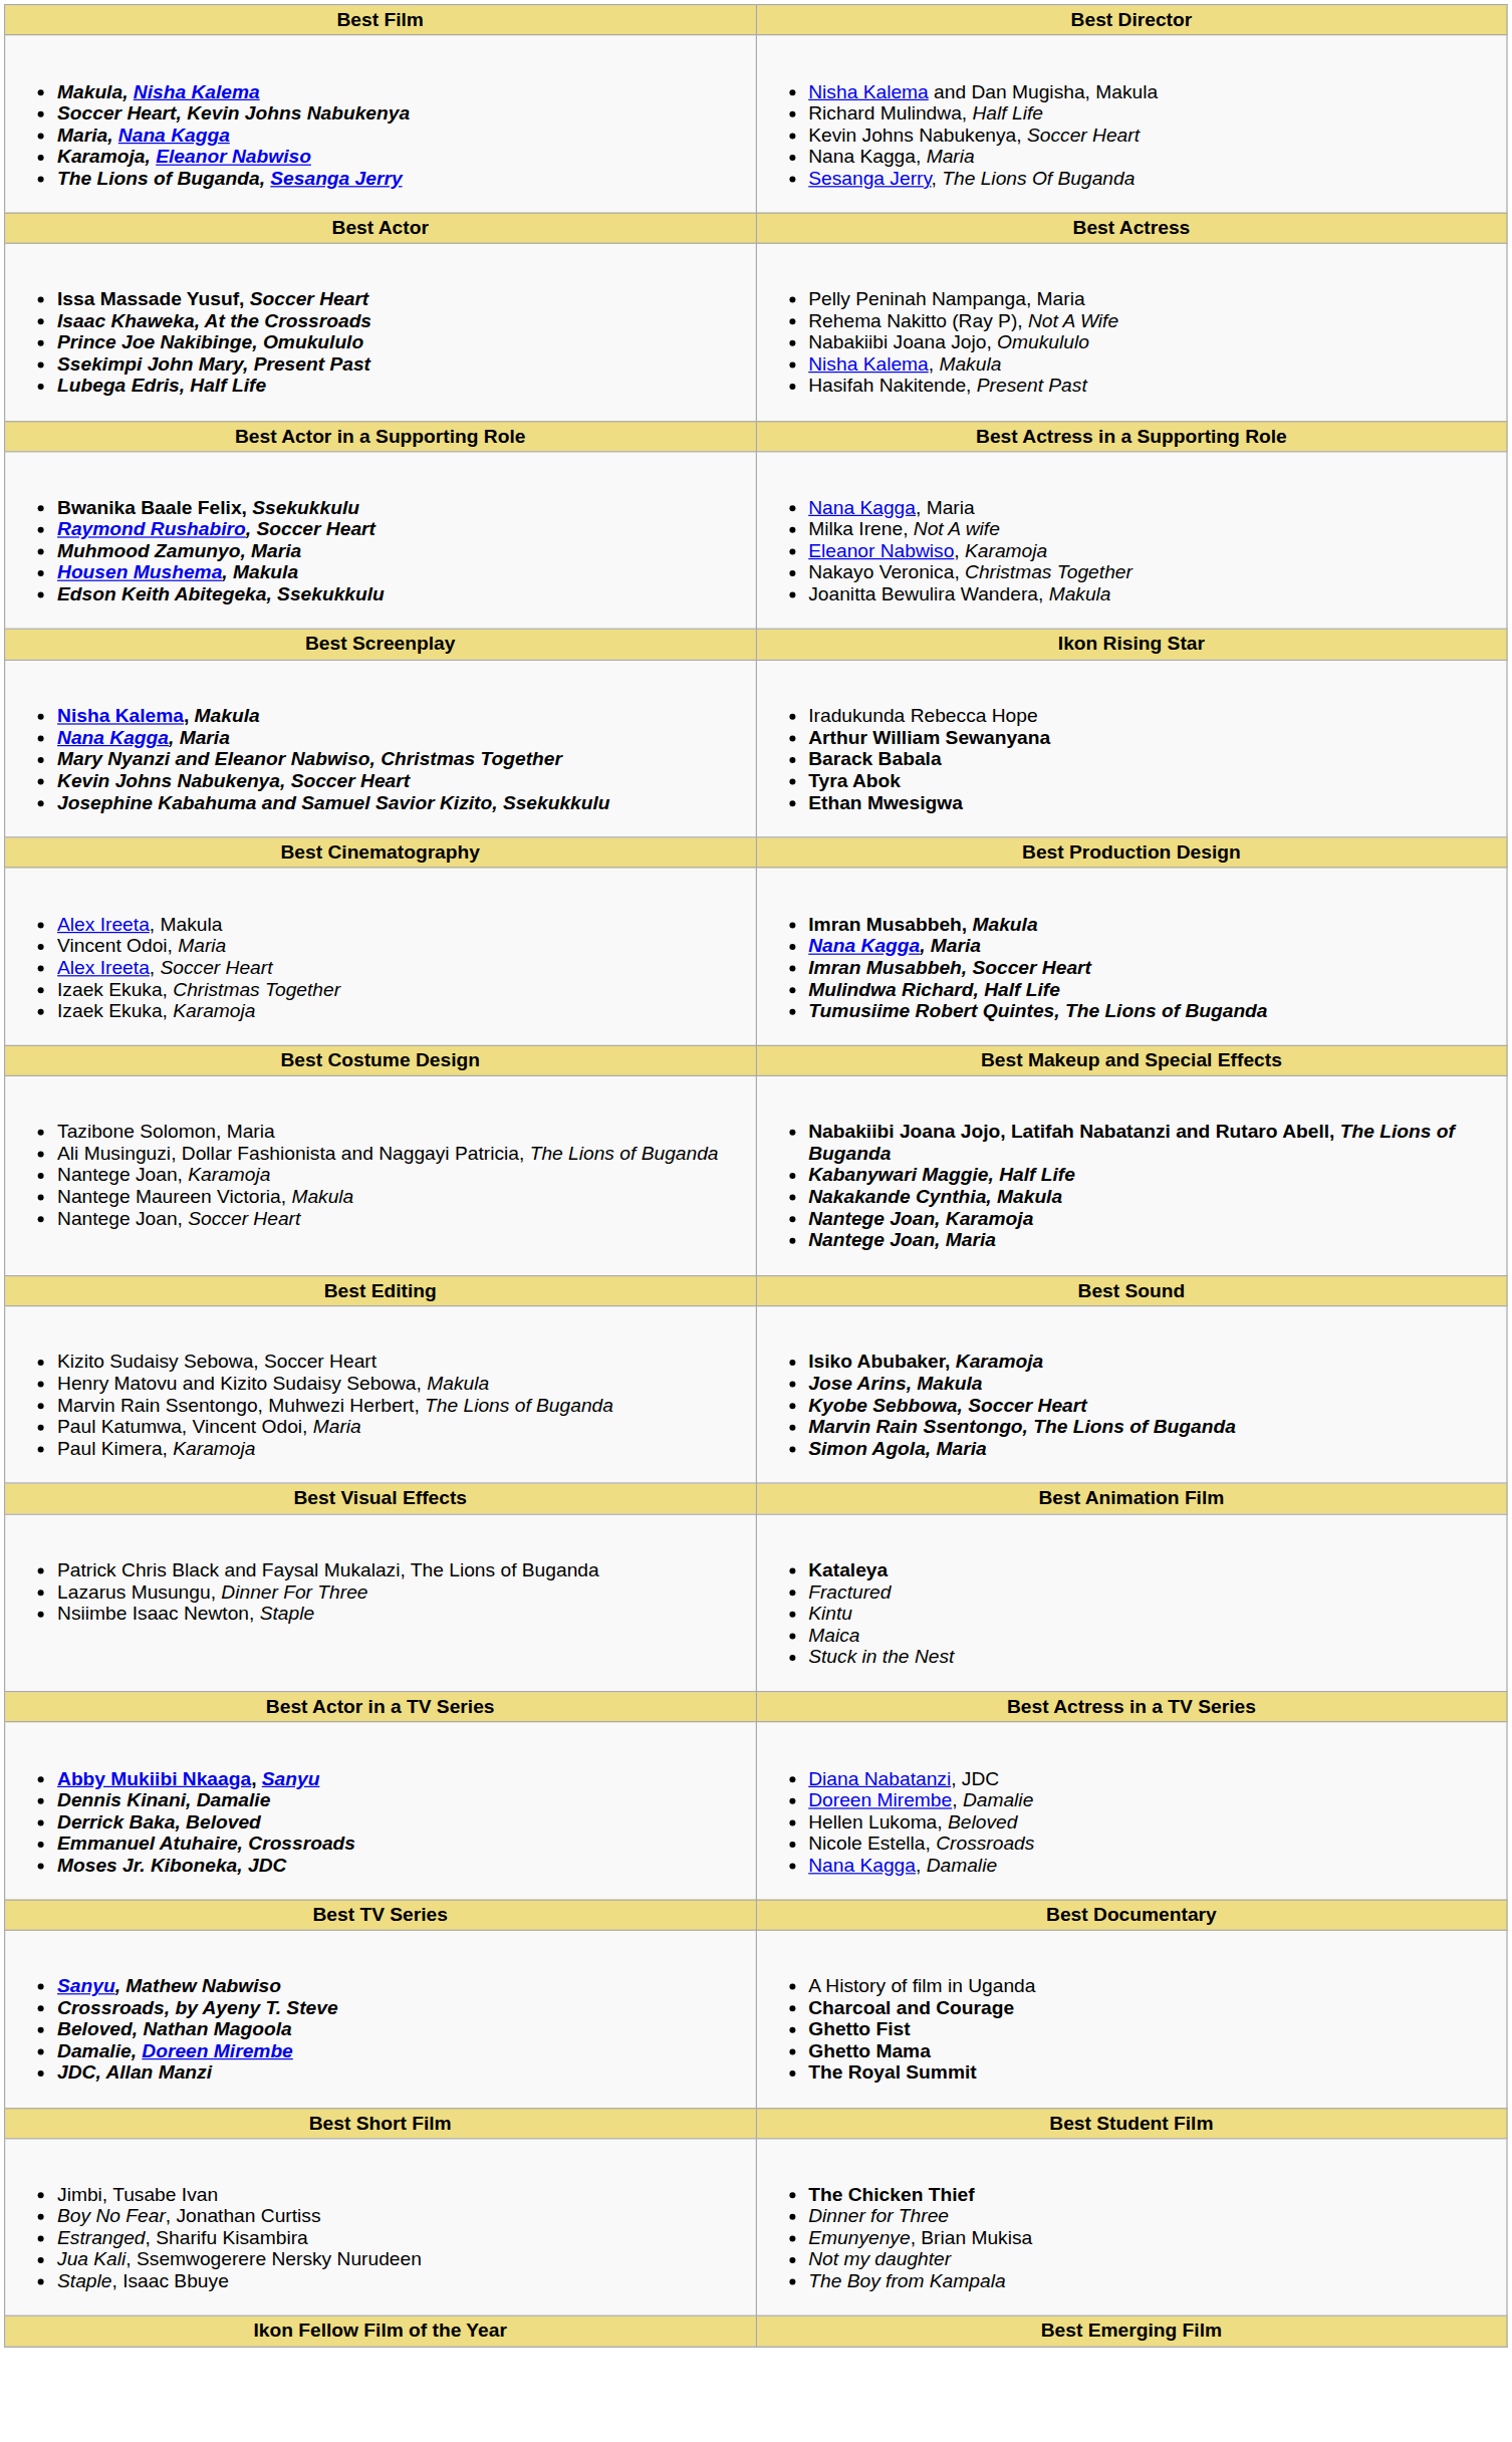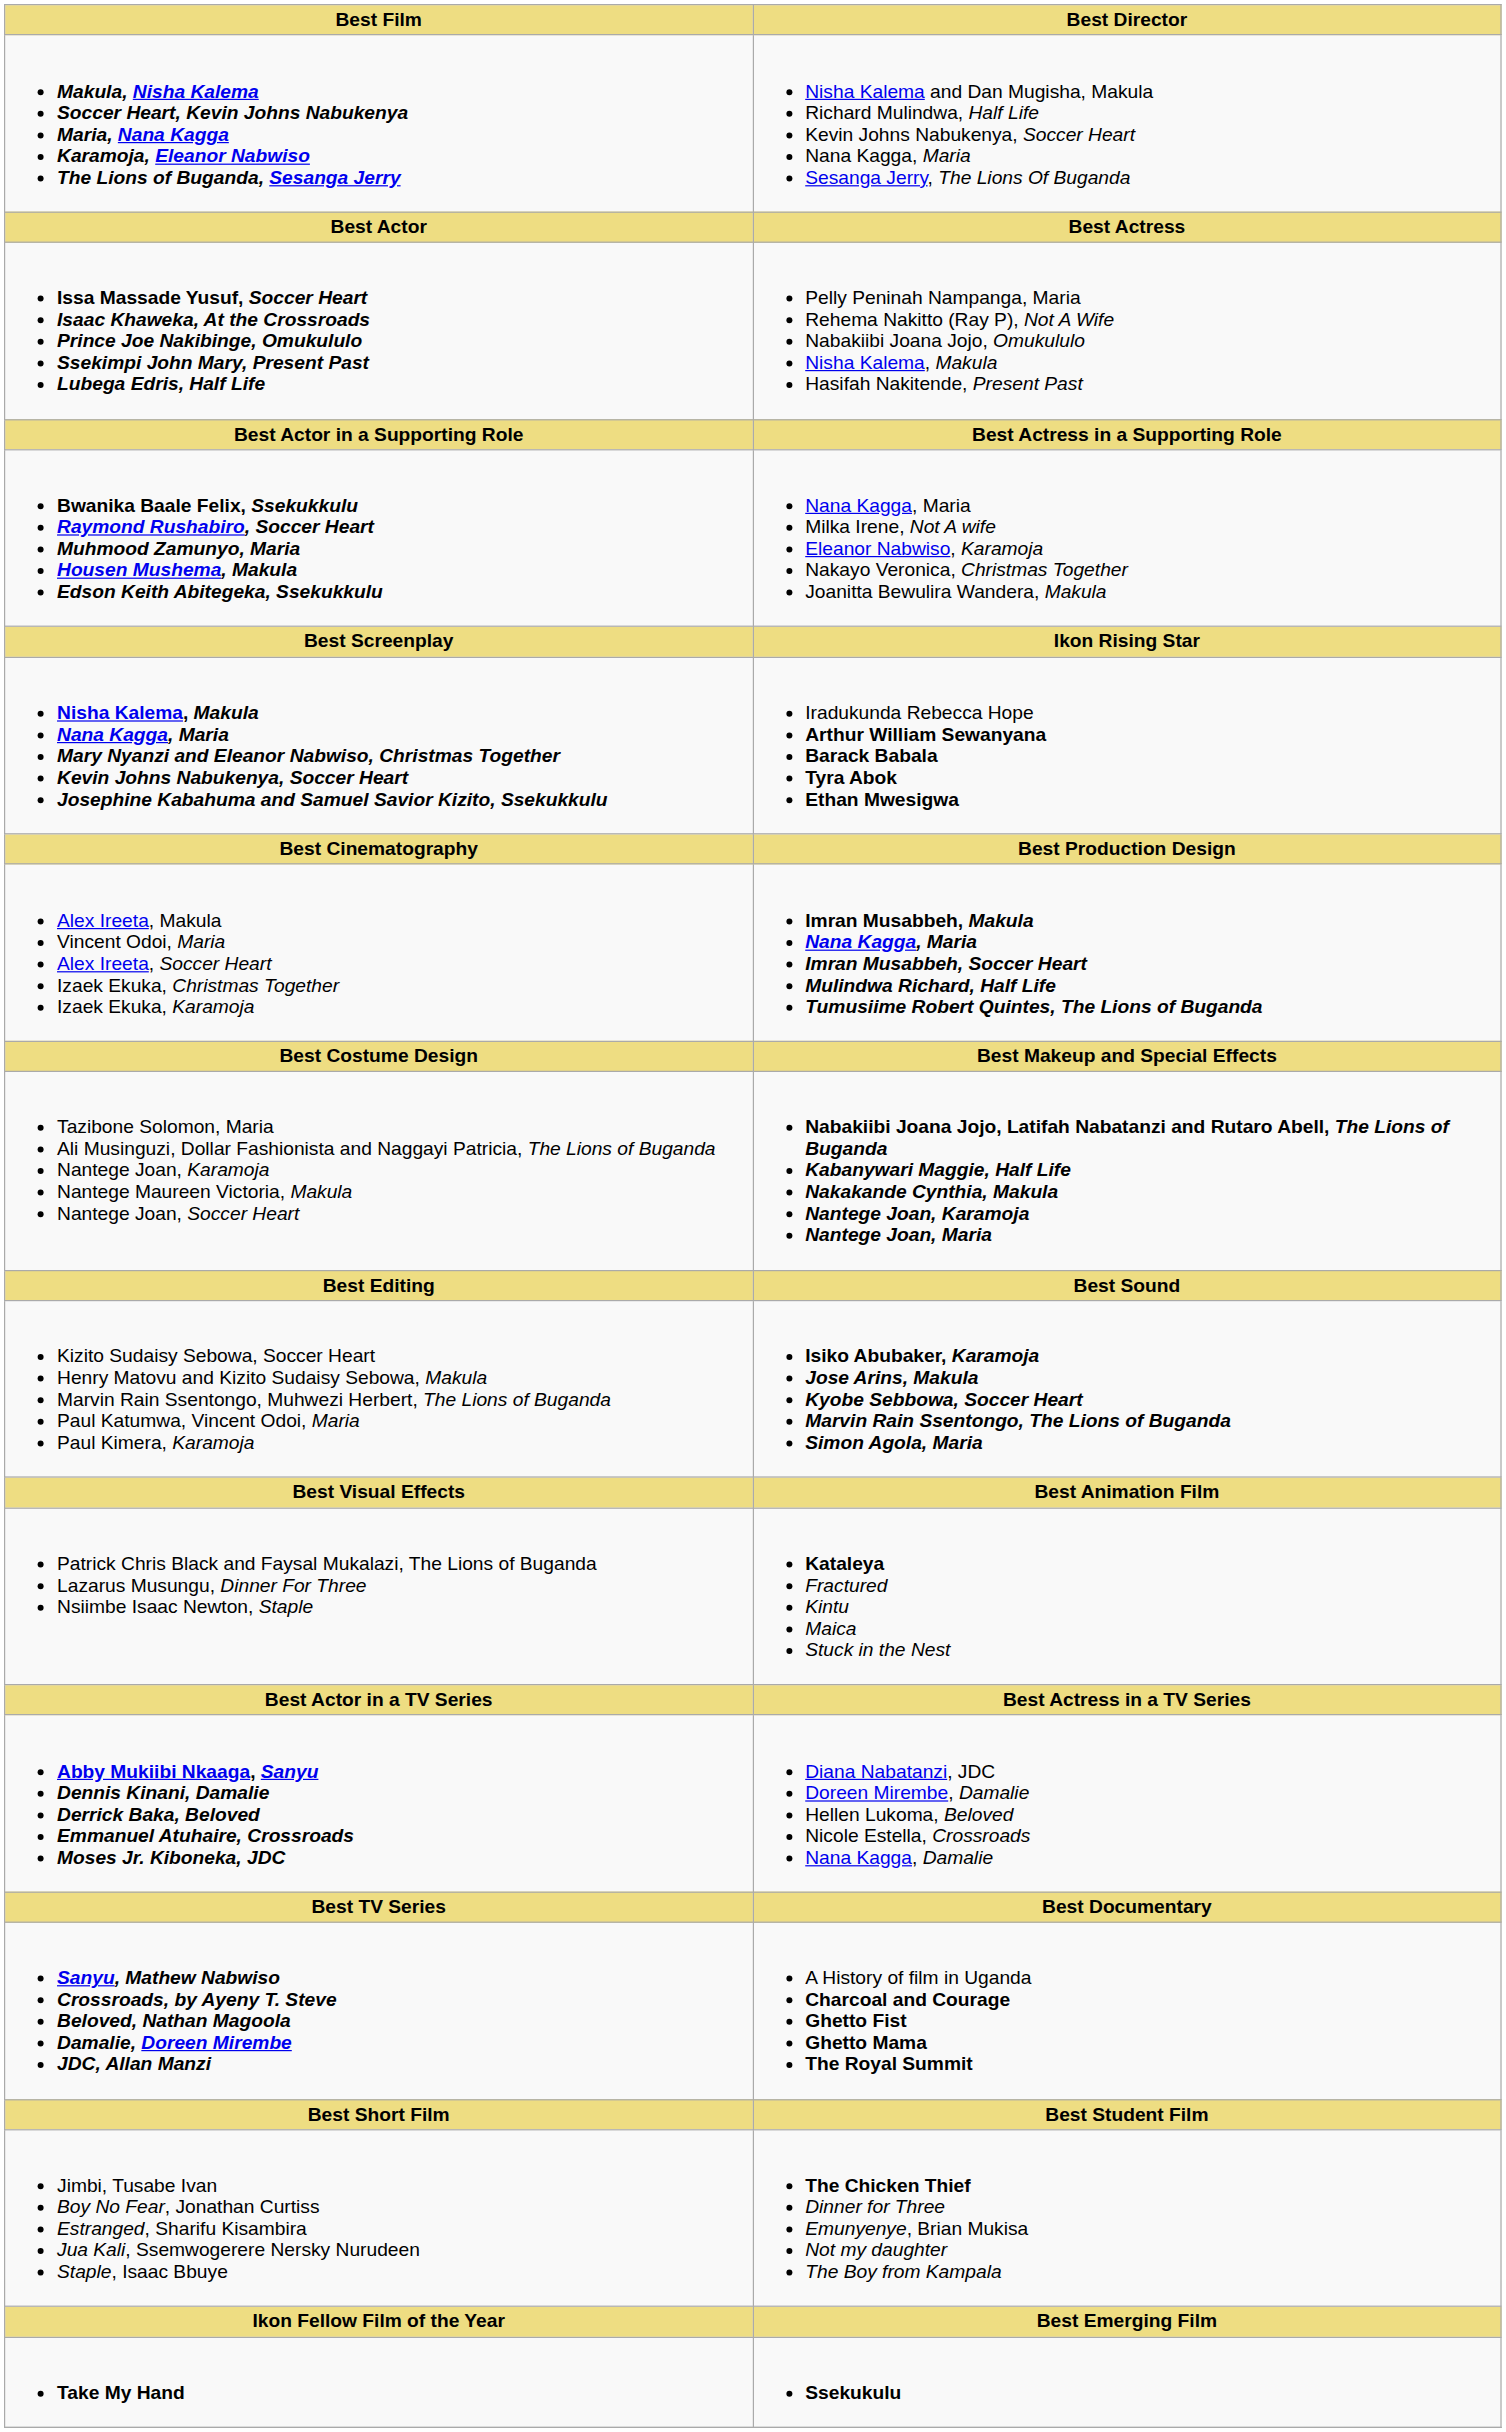 <table class="wikitable">
 <tr>
 <th style="background:#EEDD82; width:50%">Best Film</th>
 <th style="background:#EEDD82; width:50%">Best Director</th>
 </tr>
 <tr>
 <td style="vertical-align:top"><br><ul><li><strong><em>Makula<em>, <a href='#'>Nisha Kalema</a><strong></li><li></em>Soccer Heart<em>, Kevin Johns Nabukenya</li><li></em>Maria<em>, <a href='#'>Nana Kagga</a></li><li></em>Karamoja<em>, <a href='#'>Eleanor Nabwiso</a></li><li></em>The Lions of Buganda<em>, <a href='#'>Sesanga Jerry</a></li></ul></td>
 <td style="vertical-align:top"><br><ul><li></strong><a href='#'>Nisha Kalema</a> and Dan Mugisha, </em>Makula</em></strong></li><li>Richard Mulindwa, <em>Half Life</em></li><li>Kevin Johns Nabukenya, <em>Soccer Heart</em></li><li>Nana Kagga, <em>Maria</em></li><li><a href='#'>Sesanga Jerry</a>, <em>The Lions Of Buganda</em></li></ul></td>
 </tr>
 <tr>
 <th style="background:#EEDD82; width:50%">Best Actor</th>
 <th style="background:#EEDD82; width:50%">Best Actress</th>
 </tr>
 <tr>
 <td style="vertical-align:top"><br><ul><li><strong>Issa Massade Yusuf, <em>Soccer Heart<strong><em></li><li>Isaac Khaweka, </em>At the Crossroads<em></li><li>Prince Joe Nakibinge, </em>Omukululo<em></li><li>Ssekimpi John Mary, </em>Present Past<em></li><li>Lubega Edris, </em>Half Life<em></li></ul></td>
 <td style="vertical-align:top"><br><ul><li></strong>Pelly Peninah Nampanga, </em>Maria</em></strong></li><li>Rehema Nakitto (Ray P), <em>Not A Wife</em></li><li>Nabakiibi Joana Jojo, <em>Omukululo</em></li><li><a href='#'>Nisha Kalema</a>, <em>Makula</em></li><li>Hasifah Nakitende, <em>Present Past</em></li></ul></td>
 </tr>
 <tr>
 <th style="background:#EEDD82; width:50%">Best Actor in a Supporting Role</th>
 <th style="background:#EEDD82; width:50%">Best Actress in a Supporting Role</th>
 </tr>
 <tr>
 <td style="vertical-align:top"><br><ul><li><strong>Bwanika Baale Felix, <em>Ssekukkulu<strong><em></li><li><a href='#'>Raymond Rushabiro</a>, </em>Soccer Heart<em></li><li>Muhmood Zamunyo, </em>Maria<em></li><li><a href='#'>Housen Mushema</a>, </em>Makula<em></li><li>Edson Keith Abitegeka, </em>Ssekukkulu<em></li></ul></td>
 <td style="vertical-align:top"><br><ul><li></strong><a href='#'>Nana Kagga</a>, </em>Maria</em></strong></li><li>Milka Irene, <em>Not A wife</em></li><li><a href='#'>Eleanor Nabwiso</a>, <em>Karamoja</em></li><li>Nakayo Veronica, <em>Christmas Together</em></li><li>Joanitta Bewulira Wandera, <em>Makula</em></li></ul></td>
 </tr>
 <tr>
 <th style="background:#EEDD82; width:50%">Best Screenplay</th>
 <th style="background:#EEDD82; width:50%">Ikon Rising Star</th>
 </tr>
 <tr>
 <td style="vertical-align:top"><br><ul><li><strong><a href='#'>Nisha Kalema</a>, <em>Makula<strong><em></li><li><a href='#'>Nana Kagga</a>, </em>Maria<em></li><li>Mary Nyanzi and Eleanor Nabwiso, </em>Christmas Together<em></li><li>Kevin Johns Nabukenya, </em>Soccer Heart<em></li><li>Josephine Kabahuma and Samuel Savior Kizito, </em>Ssekukkulu<em></li></ul></td>
 <td style="vertical-align:top"><br><ul><li></strong>Iradukunda Rebecca Hope<strong></li><li>Arthur William Sewanyana</li><li>Barack Babala</li><li>Tyra Abok</li><li>Ethan Mwesigwa</li></ul></td>
 </tr>
 <tr>
 <th style="background:#EEDD82; width:50%">Best Cinematography</th>
 <th style="background:#EEDD82; width:50%">Best Production Design</th>
 </tr>
 <tr>
 <td style="vertical-align:top"><br><ul><li></strong><a href='#'>Alex Ireeta</a>, </em>Makula</em></strong></li><li>Vincent Odoi, <em>Maria</em></li><li><a href='#'>Alex Ireeta</a>,  <em>Soccer Heart</em></li><li>Izaek Ekuka, <em>Christmas Together</em></li><li>Izaek Ekuka, <em>Karamoja</em></li></ul></td>
 <td style="vertical-align:top"><br><ul><li><strong>Imran Musabbeh, <em>Makula<strong><em></li><li><a href='#'>Nana Kagga</a>, </em>Maria<em></li><li>Imran Musabbeh, </em>Soccer Heart<em></li><li>Mulindwa Richard, </em>Half Life<em></li><li>Tumusiime Robert Quintes, </em>The Lions of Buganda<em></li></ul></td>
 </tr>
 <tr>
 <th style="background:#EEDD82; width:50%">Best Costume Design</th>
 <th style="background:#EEDD82; width:50%">Best Makeup and Special Effects</th>
 </tr>
 <tr>
 <td style="vertical-align:top"><br><ul><li></strong>Tazibone Solomon, </em>Maria</em></strong></li><li>Ali Musinguzi, Dollar Fashionista and Naggayi Patricia, <em>The Lions of Buganda</em></li><li>Nantege Joan, <em>Karamoja</em></li><li>Nantege Maureen Victoria, <em>Makula</em></li><li>Nantege Joan, <em>Soccer Heart</em></li></ul></td>
 <td style="vertical-align:top"><br><ul><li><strong>Nabakiibi Joana Jojo, Latifah Nabatanzi and Rutaro Abell, <em>The Lions of Buganda<strong><em></li><li>Kabanywari Maggie, </em>Half Life<em></li><li>Nakakande Cynthia, </em>Makula<em></li><li>Nantege Joan, </em>Karamoja<em></li><li>Nantege Joan, </em>Maria<em></li></ul></td>
 </tr>
 <tr>
 <th style="background:#EEDD82; width:50%">Best Editing</th>
 <th style="background:#EEDD82; width:50%">Best Sound</th>
 </tr>
 <tr>
 <td style="vertical-align:top"><br><ul><li></strong>Kizito Sudaisy Sebowa,  </em>Soccer Heart</em></strong></li><li>Henry Matovu and Kizito Sudaisy Sebowa,  <em>Makula</em></li><li>Marvin Rain Ssentongo, Muhwezi Herbert,  <em>The Lions of Buganda</em></li><li>Paul Katumwa, Vincent Odoi,  <em>Maria</em></li><li>Paul Kimera,  <em>Karamoja</em></li></ul></td>
 <td style="vertical-align:top"><br><ul><li><strong>Isiko Abubaker, <em>Karamoja<strong><em></li><li>Jose Arins, </em>Makula<em></li><li>Kyobe Sebbowa, </em>Soccer Heart<em></li><li>Marvin Rain Ssentongo, </em>The Lions of Buganda<em></li><li>Simon Agola, </em>Maria<em></li></ul></td>
 </tr>
 <tr>
 <th style="background:#EEDD82; width:50%">Best Visual Effects</th>
 <th style="background:#EEDD82; width:50%">Best Animation Film</th>
 </tr>
 <tr>
 <td style="vertical-align:top"><br><ul><li></strong>Patrick Chris Black and Faysal Mukalazi, </em>The Lions of Buganda</em></strong></li><li>Lazarus Musungu, <em>Dinner For Three</em></li><li>Nsiimbe Isaac Newton, <em>Staple</em></li></ul></td>
 <td style="vertical-align:top"><br><ul><li><strong>Kataleya</strong></li><li><em>Fractured</em></li><li><em>Kintu</em></li><li><em>Maica</em></li><li><em>Stuck in the Nest</em></li></ul></td>
 </tr>
 <tr>
 <th style="background:#EEDD82; width:50%">Best Actor in a TV Series</th>
 <th style="background:#EEDD82; width:50%">Best Actress in a TV Series</th>
 </tr>
 <tr>
 <td style="vertical-align:top"><br><ul><li><strong><a href='#'>Abby Mukiibi Nkaaga</a>, <em><a href='#'>Sanyu</a><strong><em></li><li>Dennis Kinani, </em>Damalie<em></li><li>Derrick Baka, </em>Beloved<em></li><li>Emmanuel Atuhaire, </em>Crossroads<em></li><li>Moses Jr. Kiboneka, </em>JDC<em></li></ul></td>
 <td style="vertical-align:top"><br><ul><li></strong><a href='#'>Diana Nabatanzi</a>, </em>JDC</em></strong></li><li><a href='#'>Doreen Mirembe</a>, <em>Damalie</em></li><li>Hellen Lukoma, <em>Beloved</em></li><li>Nicole Estella, <em>Crossroads</em></li><li><a href='#'>Nana Kagga</a>, <em>Damalie</em></li></ul></td>
 </tr>
 <tr>
 <th style="background:#EEDD82; width:50%">Best TV Series</th>
 <th style="background:#EEDD82; width:50%">Best Documentary</th>
 </tr>
 <tr>
 <td style="vertical-align:top"><br><ul><li><strong><em><a href='#'>Sanyu</a><em>, Mathew Nabwiso<strong></li><li></em>Crossroads<em>, by Ayeny T. Steve</li><li></em>Beloved<em>, Nathan Magoola</li><li></em>Damalie<em>, <a href='#'>Doreen Mirembe</a></li><li></em>JDC<em>, Allan Manzi</li></ul></td>
 <td style="vertical-align:top"><br><ul><li></strong>A History of film in Uganda<strong></li><li></em>Charcoal and Courage<em></li><li></em>Ghetto Fist<em></li><li></em>Ghetto Mama<em></li><li></em>The Royal Summit<em></li></ul></td>
 </tr>
 <tr>
 <th style="background:#EEDD82; width:50%">Best Short Film</th>
 <th style="background:#EEDD82; width:50%">Best Student Film</th>
 </tr>
 <tr>
 <td style="vertical-align:top"><br><ul><li></em></strong>Jimbi</em>, Tusabe Ivan</strong></li><li><em>Boy No Fear</em>, Jonathan Curtiss</li><li><em>Estranged</em>, Sharifu Kisambira</li><li><em>Jua Kali</em>, Ssemwogerere Nersky Nurudeen</li><li><em>Staple</em>, Isaac Bbuye</li></ul></td>
 <td style="vertical-align:top"><br><ul><li><strong>The Chicken Thief</strong></li><li><em>Dinner for Three</em></li><li><em>Emunyenye</em>, Brian Mukisa</li><li><em>Not my daughter</em></li><li><em>The Boy from Kampala</em></li></ul></td>
 </tr>
 <tr>
 <th style="background:#EEDD82; width:50%">Ikon Fellow Film of the Year</th>
 <th style="background:#EEDD82; width:50%">Best Emerging Film</th>
 </tr>
 <tr>
+<td style="vertical-align:top"><br><ul><li><strong>Take My Hand</strong></li></ul></td>
+<td style="vertical-align:top"><br><ul><li><strong>Ssekukulu</strong></li></ul></td>
+</tr>
+<tr>
 </tr>
 </table>
